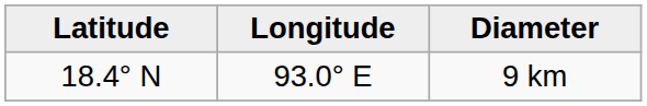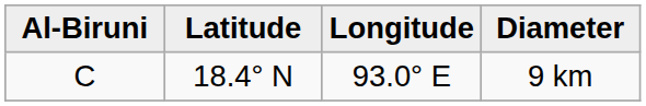 <table class="wikitable">
 <tr>
+<th width="25%" style="background:#eeeeee;">Al-Biruni</th>
 <th width="25%" style="background:#eeeeee;">Latitude</th>
 <th width="25%" style="background:#eeeeee;">Longitude</th>
 <th width="25%" style="background:#eeeeee;">Diameter</th>
 </tr>
 <tr>
+<td align="center">C</td>
 <td align="center">18.4° N</td>
 <td align="center">93.0° E</td>
 <td align="center">9 km</td>
 </tr>
 </table>
